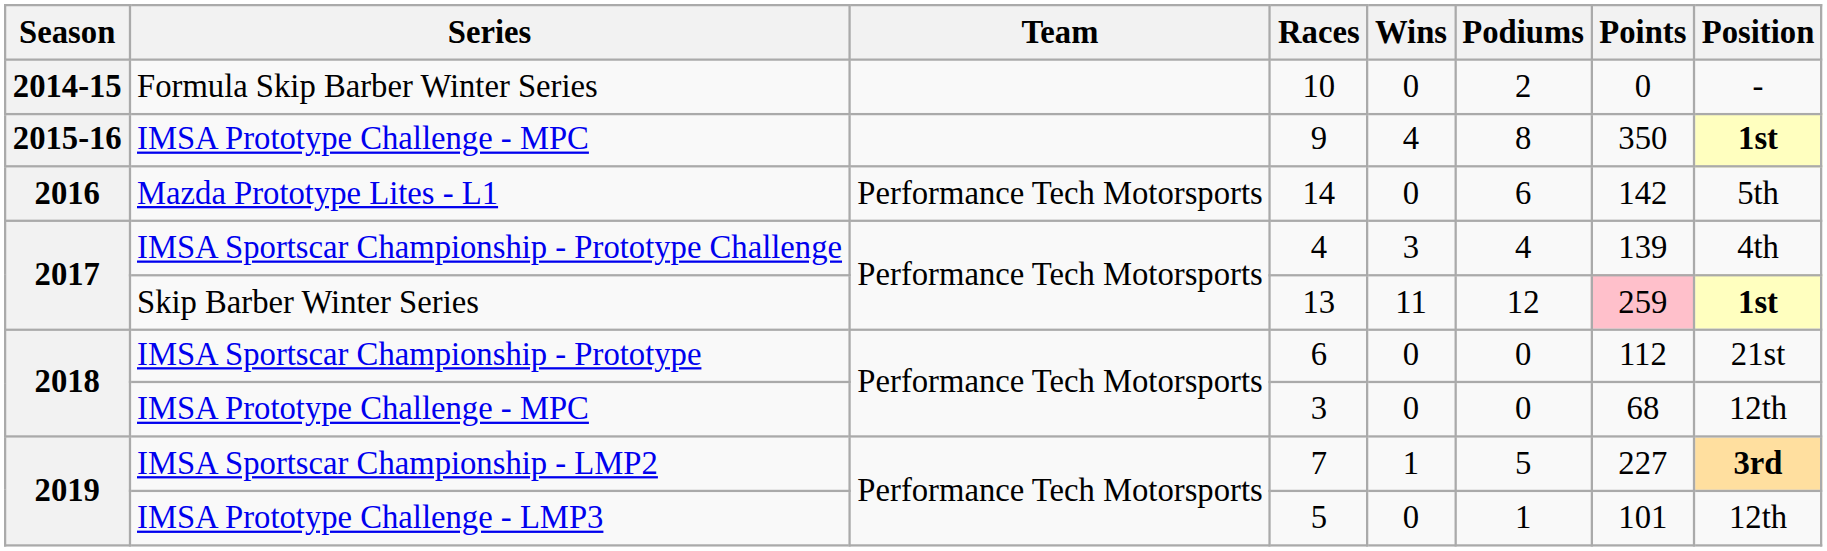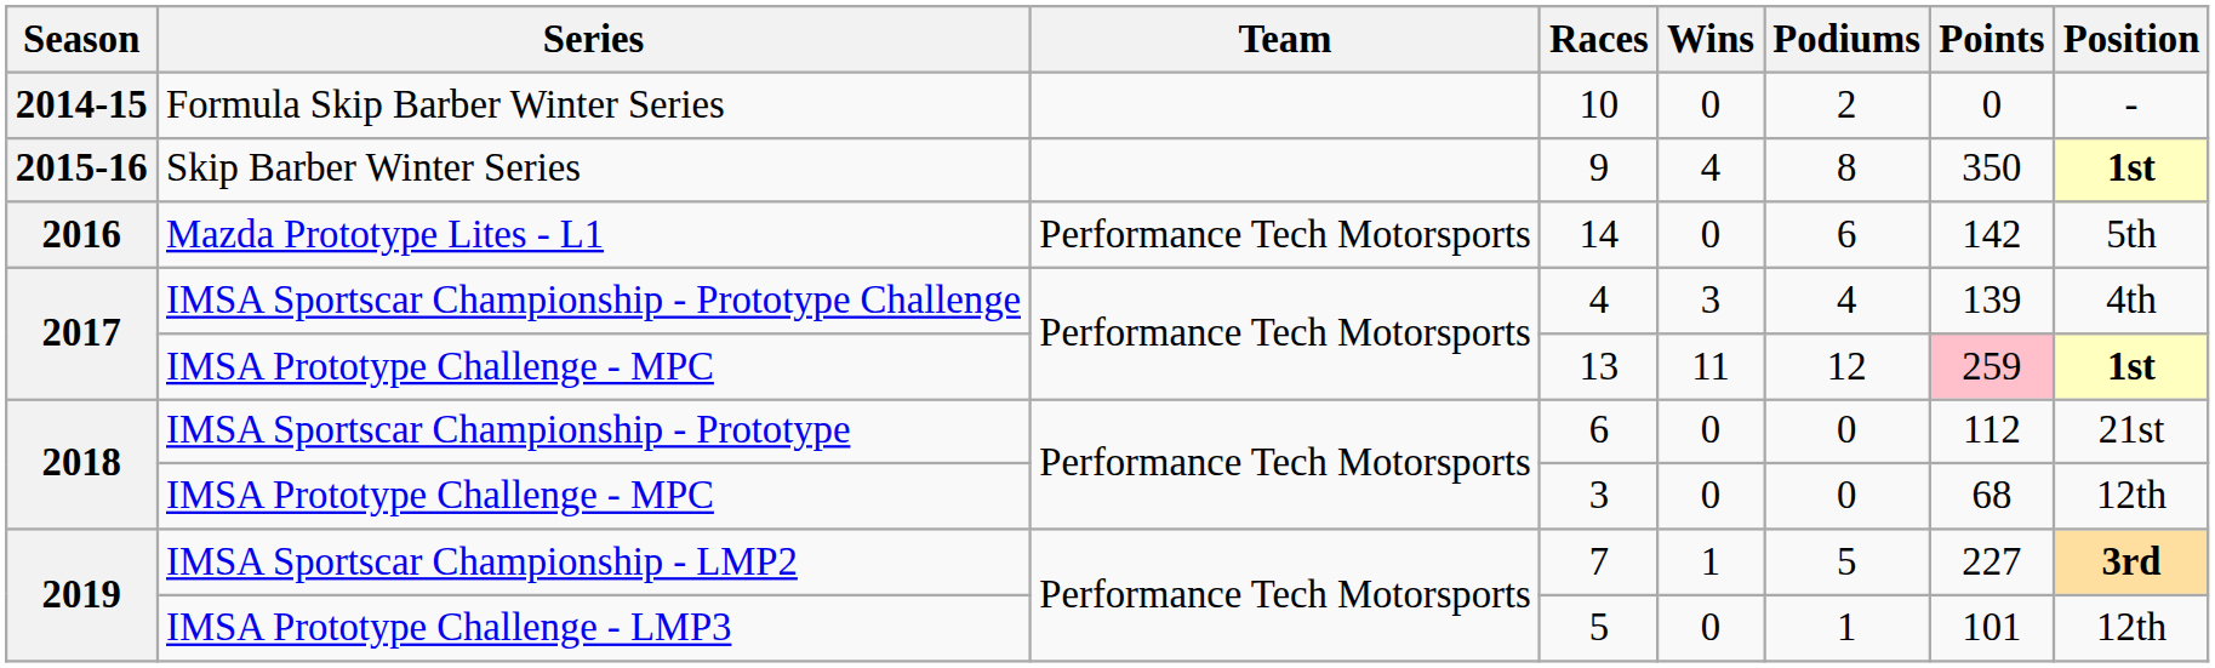 <table class="wikitable" style="font-size: 90%; text-align:center">
 <tr>
 <th>Season</th>
 <th>Series</th>
 <th>Team</th>
 <th>Races</th>
 <th>Wins</th>
 <th>Podiums</th>
 <th>Points</th>
 <th>Position</th>
 </tr>
 <tr>
 <th rowspan=1>2014-15</th>
 <td align=left>Formula Skip Barber Winter Series</td>
 <td align=left rowspan=1></td>
 <td>10</td>
 <td>0</td>
 <td>2</td>
 <td>0</td>
 <td>-</td>
 </tr>
 <tr>
 <th rowspan=1>2015-16</th>
-<td align=left><a href='#'>IMSA Prototype Challenge - MPC</a></td>
+<td align=left>Skip Barber Winter Series</td>
 <td align=left rowspan=1></td>
 <td>9</td>
 <td>4</td>
 <td>8</td>
 <td>350</td>
 <td style="background:#FFFFBF;"><strong>1st</strong></td>
 </tr>
 <tr>
 <th rowspan=1>2016</th>
 <td align=left><a href='#'>Mazda Prototype Lites - L1</a></td>
 <td align=left rowspan=1>Performance Tech Motorsports</td>
 <td>14</td>
 <td>0</td>
 <td>6</td>
 <td>142</td>
 <td>5th</td>
 </tr>
 <tr>
 <th rowspan=2>2017</th>
 <td align=left><a href='#'>IMSA Sportscar Championship - Prototype Challenge</a></td>
 <td rowspan="2" align="left">Performance Tech Motorsports</td>
 <td>4</td>
 <td>3</td>
 <td>4</td>
 <td>139</td>
 <td>4th</td>
 </tr>
 <tr>
-<td align=left>Skip Barber Winter Series</td>
+<td align=left><a href='#'>IMSA Prototype Challenge - MPC</a></td>
 <td>13</td>
 <td>11</td>
 <td>12</td>
 <td style="background: pink;">259</td>
 <td style="background:#FFFFBF;"><strong>1st</strong></td>
 </tr>
 <tr>
 <th rowspan=2>2018</th>
 <td align=left><a href='#'>IMSA Sportscar Championship - Prototype</a></td>
 <td rowspan="2" align="left">Performance Tech Motorsports</td>
 <td>6</td>
 <td>0</td>
 <td>0</td>
 <td>112</td>
 <td>21st</td>
 </tr>
 <tr>
 <td align=left><a href='#'>IMSA Prototype Challenge - MPC</a></td>
 <td>3</td>
 <td>0</td>
 <td>0</td>
 <td>68</td>
 <td>12th</td>
 </tr>
 <tr>
 <th rowspan=2>2019</th>
 <td align=left><a href='#'>IMSA Sportscar Championship - LMP2</a></td>
 <td rowspan="2" align="left">Performance Tech Motorsports</td>
 <td>7</td>
 <td>1</td>
 <td>5</td>
 <td>227</td>
 <td style="background:#FFDF9F;"><strong>3rd</strong></td>
 </tr>
 <tr>
 <td align=left><a href='#'>IMSA Prototype Challenge - LMP3</a></td>
 <td>5</td>
 <td>0</td>
 <td>1</td>
 <td>101</td>
 <td>12th</td>
 </tr>
 </table>
